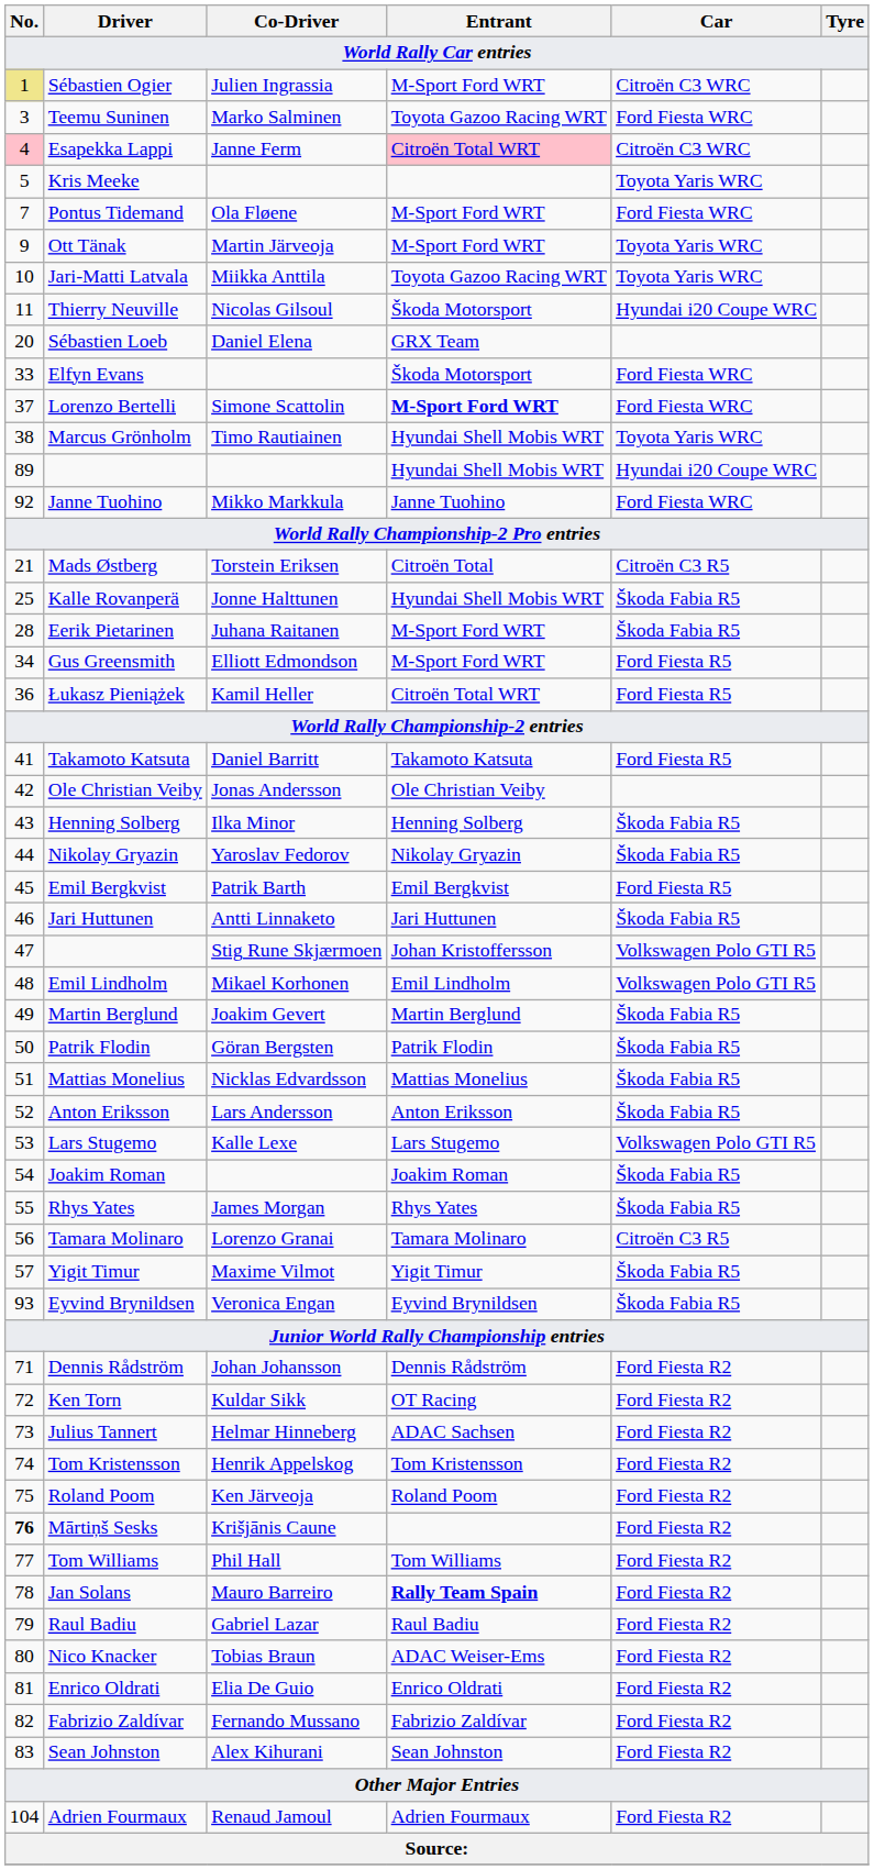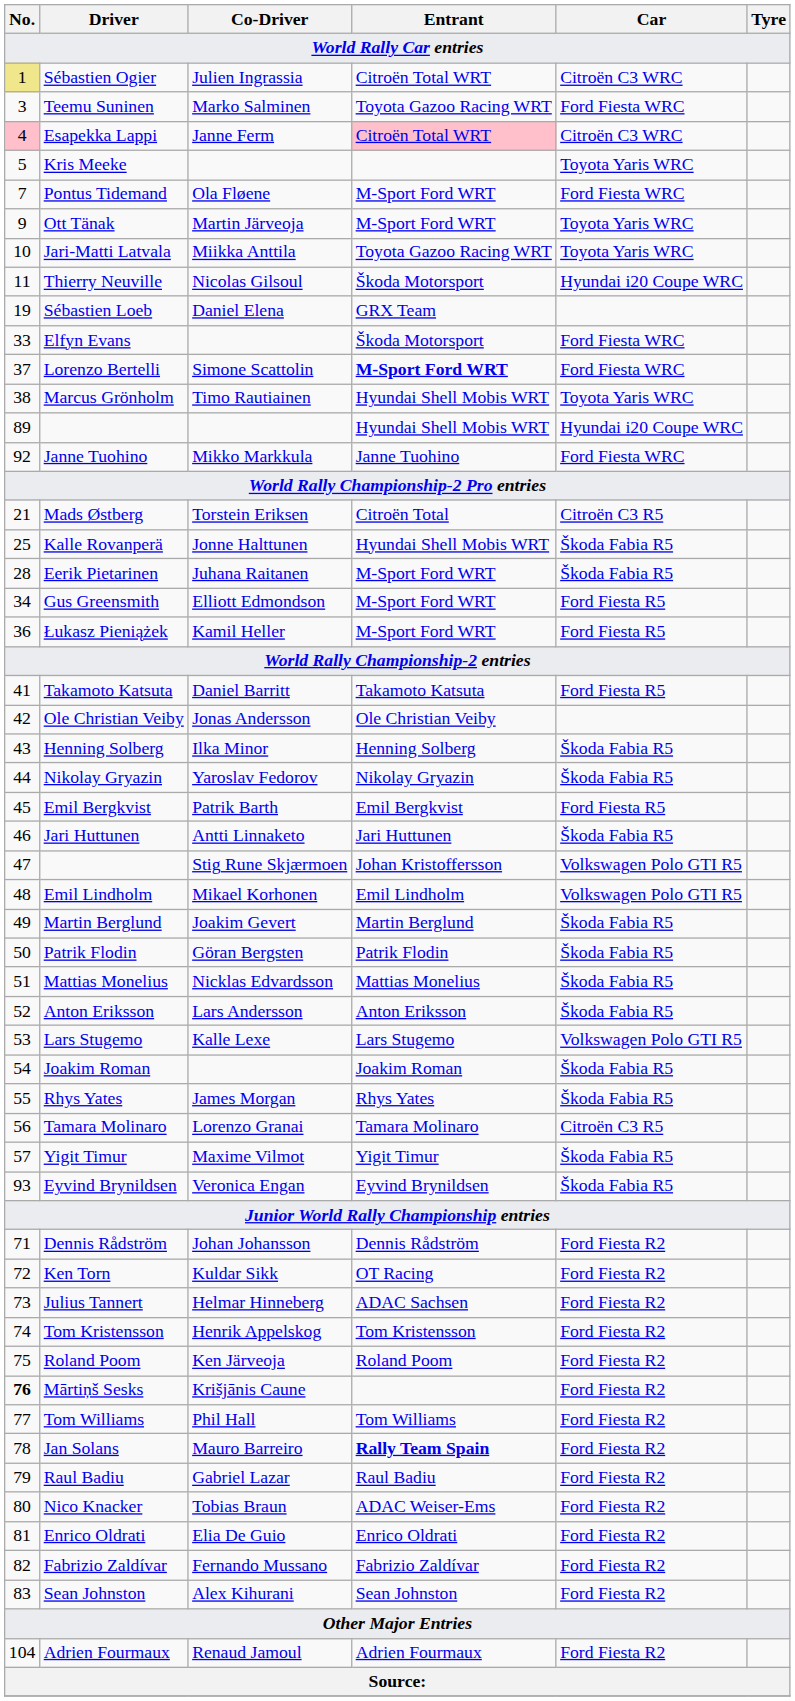 <table class="wikitable" style="font-size: 85%;">
 <tr>
 <th>No.</th>
 <th>Driver</th>
 <th>Co-Driver</th>
 <th>Entrant</th>
 <th>Car</th>
 <th>Tyre</th>
 </tr>
 <tr>
 <td style="background-color:#EAECF0; text-align:center" colspan="6"><strong><em><a href='#'>World Rally Car</a> entries</em></strong></td>
 </tr>
 <tr>
 <td align="center" style="background: khaki;">1</td>
 <td> <a href='#'>Sébastien Ogier</a></td>
 <td> <a href='#'>Julien Ingrassia</a></td>
-<td> <a href='#'>M-Sport Ford WRT</a></td>
+<td> <a href='#'>Citroën Total WRT</a></td>
 <td><a href='#'>Citroën C3 WRC</a></td>
 <td align="center"></td>
 </tr>
 <tr>
 <td align="center">3</td>
 <td> <a href='#'>Teemu Suninen</a></td>
 <td> <a href='#'>Marko Salminen</a></td>
 <td> <a href='#'>Toyota Gazoo Racing WRT</a></td>
 <td><a href='#'>Ford Fiesta WRC</a></td>
 <td align="center"></td>
 </tr>
 <tr>
 <td align="center" style="background: pink;">4</td>
 <td> <a href='#'>Esapekka Lappi</a></td>
 <td> <a href='#'>Janne Ferm</a></td>
 <td style="background: pink;"> <a href='#'>Citroën Total WRT</a></td>
 <td><a href='#'>Citroën C3 WRC</a></td>
 <td align="center"></td>
 </tr>
 <tr>
 <td align="center">5</td>
 <td> <a href='#'>Kris Meeke</a></td>
 <td></td>
 <td></td>
 <td><a href='#'>Toyota Yaris WRC</a></td>
 <td align="center"></td>
 </tr>
 <tr>
 <td align="center">7</td>
 <td> <a href='#'>Pontus Tidemand</a></td>
 <td> <a href='#'>Ola Fløene</a></td>
 <td> <a href='#'>M-Sport Ford WRT</a></td>
 <td><a href='#'>Ford Fiesta WRC</a></td>
 <td align="center"></td>
 </tr>
 <tr>
 <td align="center">9</td>
 <td> <a href='#'>Ott Tänak</a></td>
 <td> <a href='#'>Martin Järveoja</a></td>
 <td> <a href='#'>M-Sport Ford WRT</a></td>
 <td><a href='#'>Toyota Yaris WRC</a></td>
 <td align="center"></td>
 </tr>
 <tr>
 <td align="center">10</td>
 <td> <a href='#'>Jari-Matti Latvala</a></td>
 <td> <a href='#'>Miikka Anttila</a></td>
 <td> <a href='#'>Toyota Gazoo Racing WRT</a></td>
 <td><a href='#'>Toyota Yaris WRC</a></td>
 <td align="center"></td>
 </tr>
 <tr>
 <td align="center">11</td>
 <td> <a href='#'>Thierry Neuville</a></td>
 <td> <a href='#'>Nicolas Gilsoul</a></td>
 <td> <a href='#'>Škoda Motorsport</a></td>
 <td><a href='#'>Hyundai i20 Coupe WRC</a></td>
 <td align="center"></td>
 </tr>
 <tr>
-<td align="center">20</td>
+<td align="center">19</td>
 <td> <a href='#'>Sébastien Loeb</a></td>
 <td> <a href='#'>Daniel Elena</a></td>
 <td> <a href='#'>GRX Team</a></td>
 <td></td>
 <td align="center"></td>
 </tr>
 <tr>
 <td align="center">33</td>
 <td> <a href='#'>Elfyn Evans</a></td>
 <td></td>
 <td> <a href='#'>Škoda Motorsport</a></td>
 <td><a href='#'>Ford Fiesta WRC</a></td>
 <td align="center"></td>
 </tr>
 <tr>
 <td align="center">37</td>
 <td> <a href='#'>Lorenzo Bertelli</a></td>
 <td> <a href='#'>Simone Scattolin</a></td>
 <td><strong> <a href='#'>M-Sport Ford WRT</a></strong></td>
 <td><a href='#'>Ford Fiesta WRC</a></td>
 <td align="center"></td>
 </tr>
 <tr>
 <td align="center">38</td>
 <td> <a href='#'>Marcus Grönholm</a></td>
 <td> <a href='#'>Timo Rautiainen</a></td>
 <td> <a href='#'>Hyundai Shell Mobis WRT</a></td>
 <td><a href='#'>Toyota Yaris WRC</a></td>
 <td align="center"></td>
 </tr>
 <tr>
 <td align="center">89</td>
 <td></td>
 <td></td>
 <td> <a href='#'>Hyundai Shell Mobis WRT</a></td>
 <td><a href='#'>Hyundai i20 Coupe WRC</a></td>
 <td align="center"></td>
 </tr>
 <tr>
 <td align="center">92</td>
 <td> <a href='#'>Janne Tuohino</a></td>
 <td> <a href='#'>Mikko Markkula</a></td>
 <td> <a href='#'>Janne Tuohino</a></td>
 <td><a href='#'>Ford Fiesta WRC</a></td>
 <td align="center"></td>
 </tr>
 <tr>
 <td style="background-color:#EAECF0; text-align:center" colspan="6"><strong><em><a href='#'>World Rally Championship-2 Pro</a> entries</em></strong></td>
 </tr>
 <tr>
 <td align="center">21</td>
 <td> <a href='#'>Mads Østberg</a></td>
 <td> <a href='#'>Torstein Eriksen</a></td>
 <td> <a href='#'>Citroën Total</a></td>
 <td><a href='#'>Citroën C3 R5</a></td>
 <td align="center"></td>
 </tr>
 <tr>
 <td align="center">25</td>
 <td> <a href='#'>Kalle Rovanperä</a></td>
 <td> <a href='#'>Jonne Halttunen</a></td>
 <td> <a href='#'>Hyundai Shell Mobis WRT</a></td>
 <td><a href='#'>Škoda Fabia R5</a></td>
 <td align="center"></td>
 </tr>
 <tr>
 <td align="center">28</td>
 <td> <a href='#'>Eerik Pietarinen</a></td>
 <td> <a href='#'>Juhana Raitanen</a></td>
 <td> <a href='#'>M-Sport Ford WRT</a></td>
 <td><a href='#'>Škoda Fabia R5</a></td>
 <td align="center"></td>
 </tr>
 <tr>
 <td align="center">34</td>
 <td> <a href='#'>Gus Greensmith</a></td>
 <td> <a href='#'>Elliott Edmondson</a></td>
 <td> <a href='#'>M-Sport Ford WRT</a></td>
 <td><a href='#'>Ford Fiesta R5</a></td>
 <td align="center"></td>
 </tr>
 <tr>
 <td align="center">36</td>
 <td> <a href='#'>Łukasz Pieniążek</a></td>
 <td> <a href='#'>Kamil Heller</a></td>
-<td> <a href='#'>Citroën Total WRT</a></td>
+<td> <a href='#'>M-Sport Ford WRT</a></td>
 <td><a href='#'>Ford Fiesta R5</a></td>
 <td align="center"></td>
 </tr>
 <tr>
 <td style="background-color:#EAECF0; text-align:center" colspan="6"><strong><em><a href='#'>World Rally Championship-2</a> entries</em></strong></td>
 </tr>
 <tr>
 <td align="center">41</td>
 <td> <a href='#'>Takamoto Katsuta</a></td>
 <td> <a href='#'>Daniel Barritt</a></td>
 <td> <a href='#'>Takamoto Katsuta</a></td>
 <td><a href='#'>Ford Fiesta R5</a></td>
 <td align="center"></td>
 </tr>
 <tr>
 <td align="center">42</td>
 <td> <a href='#'>Ole Christian Veiby</a></td>
 <td> <a href='#'>Jonas Andersson</a></td>
 <td> <a href='#'>Ole Christian Veiby</a></td>
 <td></td>
 <td align="center"></td>
 </tr>
 <tr>
 <td align="center">43</td>
 <td> <a href='#'>Henning Solberg</a></td>
 <td> <a href='#'>Ilka Minor</a></td>
 <td> <a href='#'>Henning Solberg</a></td>
 <td><a href='#'>Škoda Fabia R5</a></td>
 <td align="center"></td>
 </tr>
 <tr>
 <td align="center">44</td>
 <td> <a href='#'>Nikolay Gryazin</a></td>
 <td> <a href='#'>Yaroslav Fedorov</a></td>
 <td> <a href='#'>Nikolay Gryazin</a></td>
 <td><a href='#'>Škoda Fabia R5</a></td>
 <td align="center"></td>
 </tr>
 <tr>
 <td align="center">45</td>
 <td> <a href='#'>Emil Bergkvist</a></td>
 <td> <a href='#'>Patrik Barth</a></td>
 <td> <a href='#'>Emil Bergkvist</a></td>
 <td><a href='#'>Ford Fiesta R5</a></td>
 <td align="center"></td>
 </tr>
 <tr>
 <td align="center">46</td>
 <td> <a href='#'>Jari Huttunen</a></td>
 <td> <a href='#'>Antti Linnaketo</a></td>
 <td> <a href='#'>Jari Huttunen</a></td>
 <td><a href='#'>Škoda Fabia R5</a></td>
 <td align="center"></td>
 </tr>
 <tr>
 <td align="center">47</td>
 <td></td>
 <td> <a href='#'>Stig Rune Skjærmoen</a></td>
 <td> <a href='#'>Johan Kristoffersson</a></td>
 <td><a href='#'>Volkswagen Polo GTI R5</a></td>
 <td align="center"></td>
 </tr>
 <tr>
 <td align="center">48</td>
 <td> <a href='#'>Emil Lindholm</a></td>
 <td> <a href='#'>Mikael Korhonen</a></td>
 <td> <a href='#'>Emil Lindholm</a></td>
 <td><a href='#'>Volkswagen Polo GTI R5</a></td>
 <td align="center"></td>
 </tr>
 <tr>
 <td align="center">49</td>
 <td> <a href='#'>Martin Berglund</a></td>
 <td> <a href='#'>Joakim Gevert</a></td>
 <td> <a href='#'>Martin Berglund</a></td>
 <td><a href='#'>Škoda Fabia R5</a></td>
 <td align="center"></td>
 </tr>
 <tr>
 <td align="center">50</td>
 <td> <a href='#'>Patrik Flodin</a></td>
 <td> <a href='#'>Göran Bergsten</a></td>
 <td> <a href='#'>Patrik Flodin</a></td>
 <td><a href='#'>Škoda Fabia R5</a></td>
 <td align="center"></td>
 </tr>
 <tr>
 <td align="center">51</td>
 <td> <a href='#'>Mattias Monelius</a></td>
 <td> <a href='#'>Nicklas Edvardsson</a></td>
 <td> <a href='#'>Mattias Monelius</a></td>
 <td><a href='#'>Škoda Fabia R5</a></td>
 <td align="center"></td>
 </tr>
 <tr>
 <td align="center">52</td>
 <td> <a href='#'>Anton Eriksson</a></td>
 <td> <a href='#'>Lars Andersson</a></td>
 <td> <a href='#'>Anton Eriksson</a></td>
 <td><a href='#'>Škoda Fabia R5</a></td>
 <td align="center"></td>
 </tr>
 <tr>
 <td align="center">53</td>
 <td> <a href='#'>Lars Stugemo</a></td>
 <td> <a href='#'>Kalle Lexe</a></td>
 <td> <a href='#'>Lars Stugemo</a></td>
 <td><a href='#'>Volkswagen Polo GTI R5</a></td>
 <td align="center"></td>
 </tr>
 <tr>
 <td align="center">54</td>
 <td> <a href='#'>Joakim Roman</a></td>
 <td></td>
 <td> <a href='#'>Joakim Roman</a></td>
 <td><a href='#'>Škoda Fabia R5</a></td>
 <td align="center"></td>
 </tr>
 <tr>
 <td align="center">55</td>
 <td> <a href='#'>Rhys Yates</a></td>
 <td> <a href='#'>James Morgan</a></td>
 <td> <a href='#'>Rhys Yates</a></td>
 <td><a href='#'>Škoda Fabia R5</a></td>
 <td align="center"></td>
 </tr>
 <tr>
 <td align="center">56</td>
 <td> <a href='#'>Tamara Molinaro</a></td>
 <td> <a href='#'>Lorenzo Granai</a></td>
 <td> <a href='#'>Tamara Molinaro</a></td>
 <td><a href='#'>Citroën C3 R5</a></td>
 <td align="center"></td>
 </tr>
 <tr>
 <td align="center">57</td>
 <td> <a href='#'>Yigit Timur</a></td>
 <td> <a href='#'>Maxime Vilmot</a></td>
 <td> <a href='#'>Yigit Timur</a></td>
 <td><a href='#'>Škoda Fabia R5</a></td>
 <td align="center"></td>
 </tr>
 <tr>
 <td align="center">93</td>
 <td> <a href='#'>Eyvind Brynildsen</a></td>
 <td> <a href='#'>Veronica Engan</a></td>
 <td> <a href='#'>Eyvind Brynildsen</a></td>
 <td><a href='#'>Škoda Fabia R5</a></td>
 <td align="center"></td>
 </tr>
 <tr>
 <td style="background-color:#EAECF0; text-align:center" colspan="6"><strong><em><a href='#'>Junior World Rally Championship</a> entries</em></strong></td>
 </tr>
 <tr>
 <td align="center">71</td>
 <td> <a href='#'>Dennis Rådström</a></td>
 <td> <a href='#'>Johan Johansson</a></td>
 <td> <a href='#'>Dennis Rådström</a></td>
 <td><a href='#'>Ford Fiesta R2</a></td>
 <td align="center"></td>
 </tr>
 <tr>
 <td align="center">72</td>
 <td> <a href='#'>Ken Torn</a></td>
 <td> <a href='#'>Kuldar Sikk</a></td>
 <td> <a href='#'>OT Racing</a></td>
 <td><a href='#'>Ford Fiesta R2</a></td>
 <td align="center"></td>
 </tr>
 <tr>
 <td align="center">73</td>
 <td> <a href='#'>Julius Tannert</a></td>
 <td> <a href='#'>Helmar Hinneberg</a></td>
 <td> <a href='#'>ADAC Sachsen</a></td>
 <td><a href='#'>Ford Fiesta R2</a></td>
 <td align="center"></td>
 </tr>
 <tr>
 <td align="center">74</td>
 <td> <a href='#'>Tom Kristensson</a></td>
 <td> <a href='#'>Henrik Appelskog</a></td>
 <td> <a href='#'>Tom Kristensson</a></td>
 <td><a href='#'>Ford Fiesta R2</a></td>
 <td align="center"></td>
 </tr>
 <tr>
 <td align="center">75</td>
 <td> <a href='#'>Roland Poom</a></td>
 <td> <a href='#'>Ken Järveoja</a></td>
 <td> <a href='#'>Roland Poom</a></td>
 <td><a href='#'>Ford Fiesta R2</a></td>
 <td align="center"></td>
 </tr>
 <tr>
 <td align="center"><strong>76</strong></td>
 <td> <a href='#'>Mārtiņš Sesks</a></td>
 <td> <a href='#'>Krišjānis Caune</a></td>
 <td></td>
 <td><a href='#'>Ford Fiesta R2</a></td>
 <td align="center"></td>
 </tr>
 <tr>
 <td align="center">77</td>
 <td> <a href='#'>Tom Williams</a></td>
 <td> <a href='#'>Phil Hall</a></td>
 <td> <a href='#'>Tom Williams</a></td>
 <td><a href='#'>Ford Fiesta R2</a></td>
 <td align="center"></td>
 </tr>
 <tr>
 <td align="center">78</td>
 <td> <a href='#'>Jan Solans</a></td>
 <td> <a href='#'>Mauro Barreiro</a></td>
 <td><strong> <a href='#'>Rally Team Spain</a></strong></td>
 <td><a href='#'>Ford Fiesta R2</a></td>
 <td align="center"></td>
 </tr>
 <tr>
 <td align="center">79</td>
 <td> <a href='#'>Raul Badiu</a></td>
 <td> <a href='#'>Gabriel Lazar</a></td>
 <td> <a href='#'>Raul Badiu</a></td>
 <td><a href='#'>Ford Fiesta R2</a></td>
 <td align="center"></td>
 </tr>
 <tr>
 <td align="center">80</td>
 <td> <a href='#'>Nico Knacker</a></td>
 <td> <a href='#'>Tobias Braun</a></td>
 <td> <a href='#'>ADAC Weiser-Ems</a></td>
 <td><a href='#'>Ford Fiesta R2</a></td>
 <td align="center"></td>
 </tr>
 <tr>
 <td align="center">81</td>
 <td> <a href='#'>Enrico Oldrati</a></td>
 <td> <a href='#'>Elia De Guio</a></td>
 <td> <a href='#'>Enrico Oldrati</a></td>
 <td><a href='#'>Ford Fiesta R2</a></td>
 <td align="center"></td>
 </tr>
 <tr>
 <td align="center">82</td>
 <td> <a href='#'>Fabrizio Zaldívar</a></td>
 <td> <a href='#'>Fernando Mussano</a></td>
 <td> <a href='#'>Fabrizio Zaldívar</a></td>
 <td><a href='#'>Ford Fiesta R2</a></td>
 <td align="center"></td>
 </tr>
 <tr>
 <td align="center">83</td>
 <td> <a href='#'>Sean Johnston</a></td>
 <td> <a href='#'>Alex Kihurani</a></td>
 <td> <a href='#'>Sean Johnston</a></td>
 <td><a href='#'>Ford Fiesta R2</a></td>
 <td align="center"></td>
 </tr>
 <tr>
 <td style="background-color:#EAECF0; text-align:center" colspan="6"><strong><em>Other Major Entries</em></strong></td>
 </tr>
 <tr>
 <td align="center">104</td>
 <td> <a href='#'>Adrien Fourmaux</a></td>
 <td> <a href='#'>Renaud Jamoul</a></td>
 <td> <a href='#'>Adrien Fourmaux</a></td>
 <td><a href='#'>Ford Fiesta R2</a></td>
 <td align="center"></td>
 </tr>
 <tr>
 <th colspan="6">Source:</th>
 </tr>
 <tr>
 </tr>
 </table>
